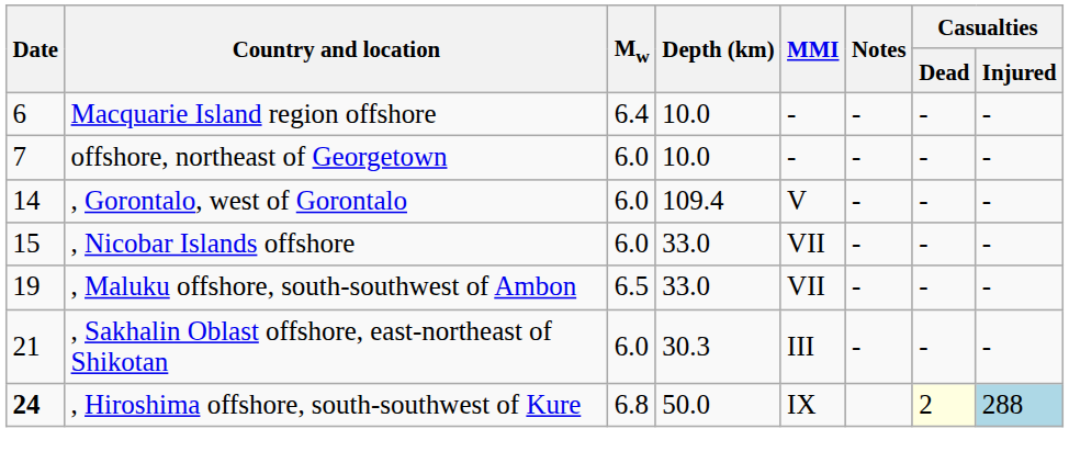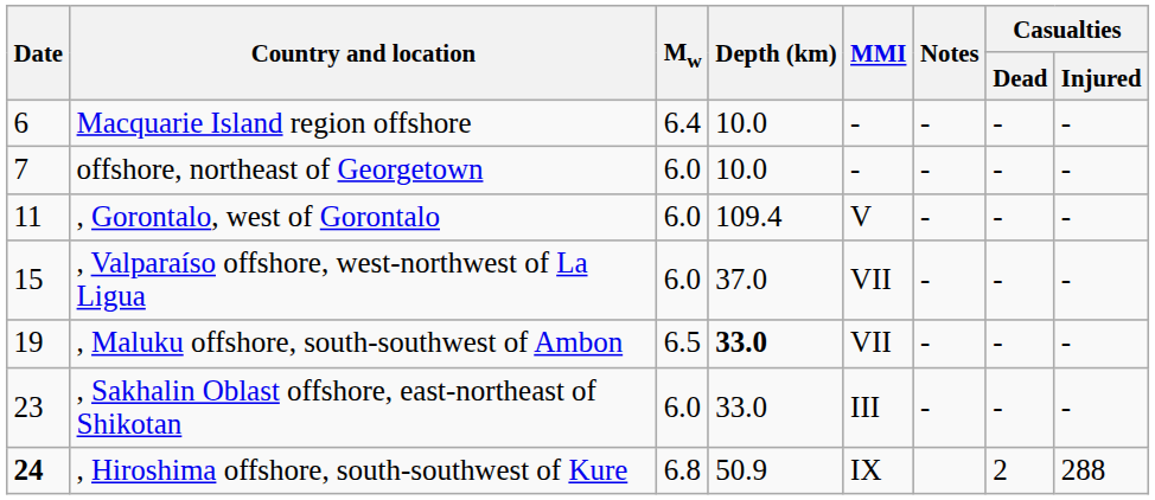 <table class="wikitable sortable" style="border:1px black;  margin-left:1em;">
 <tr>
 <th rowspan="2"><small>Date</small></th>
 <th rowspan="2" style="width: 310px"><small>Country and location</small></th>
 <th rowspan="2"><small>M<sub>w</sub></small></th>
 <th rowspan="2"><small>Depth (km)</small></th>
 <th rowspan="2"><small><a href='#'>MMI</a></small></th>
 <th rowspan="2" class="unsortable"><small>Notes</small></th>
 <th colspan="2"><small>Casualties</small></th>
 </tr>
 <tr>
 <th><small>Dead</small></th>
 <th><small>Injured</small></th>
 </tr>
 <tr>
 <td>6</td>
 <td><a href='#'>Macquarie Island</a> region offshore</td>
 <td>6.4</td>
 <td>10.0</td>
 <td>-</td>
 <td>-</td>
 <td>-</td>
 <td>-</td>
 </tr>
 <tr>
 <td>7</td>
 <td> offshore,  northeast of <a href='#'>Georgetown</a></td>
 <td>6.0</td>
 <td>10.0</td>
 <td>-</td>
 <td>-</td>
 <td>-</td>
 <td>-</td>
 </tr>
 <tr>
-<td>14</td>
+<td>11</td>
 <td>, <a href='#'>Gorontalo</a>,  west of <a href='#'>Gorontalo</a></td>
 <td>6.0</td>
 <td>109.4</td>
 <td>V</td>
 <td>-</td>
 <td>-</td>
 <td>-</td>
 </tr>
 <tr>
 <td>15</td>
-<td>, <a href='#'>Nicobar Islands</a> offshore</td>
+<td>, <a href='#'>Valparaíso</a> offshore,  west-northwest of <a href='#'>La Ligua</a></td>
 <td>6.0</td>
-<td>33.0</td>
+<td>37.0</td>
 <td>VII</td>
 <td>-</td>
 <td>-</td>
 <td>-</td>
 </tr>
 <tr>
 <td>19</td>
 <td>, <a href='#'>Maluku</a> offshore,  south-southwest of <a href='#'>Ambon</a></td>
 <td>6.5</td>
-<td>33.0</td>
+<td><strong>33.0</strong></td>
 <td>VII</td>
 <td>-</td>
 <td>-</td>
 <td>-</td>
 </tr>
 <tr>
-<td>21</td>
+<td>23</td>
 <td>, <a href='#'>Sakhalin Oblast</a> offshore,  east-northeast of <a href='#'>Shikotan</a></td>
 <td>6.0</td>
-<td>30.3</td>
+<td>33.0</td>
 <td>III</td>
 <td>-</td>
 <td>-</td>
 <td>-</td>
 </tr>
 <tr>
 <td><strong>24</strong></td>
 <td>, <a href='#'>Hiroshima</a> offshore,  south-southwest of <a href='#'>Kure</a></td>
 <td>6.8</td>
-<td>50.0</td>
+<td>50.9</td>
 <td>IX</td>
 <td></td>
-<td style="background: lightyellow;">2</td>
-<td style="background: lightblue;">288</td>
+<td>2</td>
+<td>288</td>
 </tr>
 <tr>
 </tr>
 </table>
